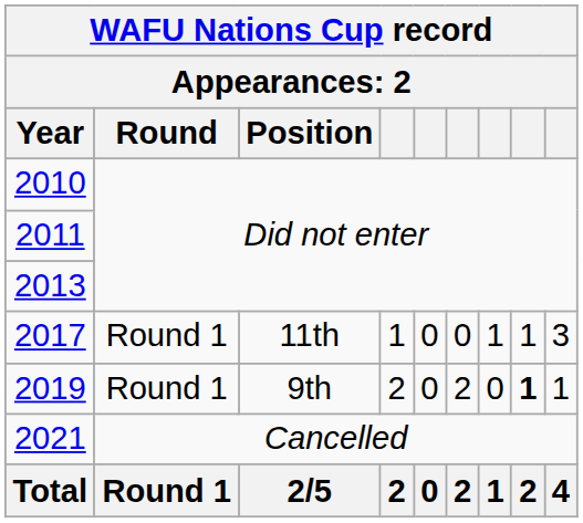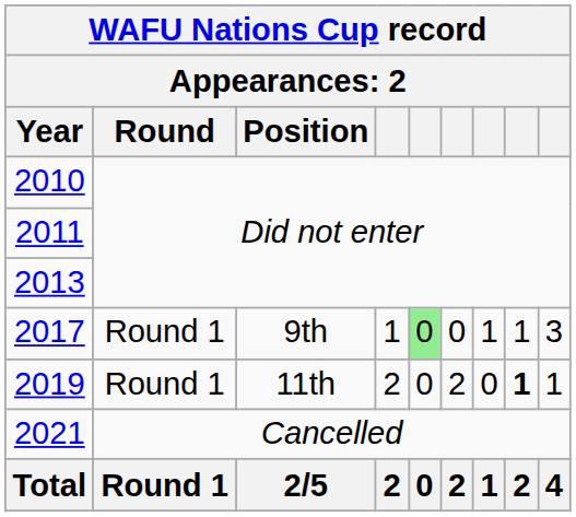 <table class="wikitable" style="text-align: center;">
 <tr>
 <th colspan=9><a href='#'>WAFU Nations Cup</a> record</th>
 </tr>
 <tr>
 <th colspan=9>Appearances: 2</th>
 </tr>
 <tr>
 <th>Year</th>
 <th>Round</th>
 <th>Position</th>
 <th></th>
 <th></th>
 <th></th>
 <th></th>
 <th></th>
 <th></th>
 </tr>
 <tr>
 <td> <a href='#'>2010</a></td>
 <td colspan=8 rowspan=3><em>Did not enter</em></td>
 </tr>
 <tr>
 <td> <a href='#'>2011</a></td>
 </tr>
 <tr>
 <td> <a href='#'>2013</a></td>
 </tr>
 <tr>
 <td> <a href='#'>2017</a></td>
 <td>Round 1</td>
-<td>11th</td>
+<td>9th</td>
 <td>1</td>
-<td>0</td>
+<td style="background: lightgreen;">0</td>
 <td>0</td>
 <td>1</td>
 <td>1</td>
 <td>3</td>
 </tr>
 <tr>
 <td> <a href='#'>2019</a></td>
 <td>Round 1</td>
-<td>9th</td>
+<td>11th</td>
 <td>2</td>
 <td>0</td>
 <td>2</td>
 <td>0</td>
 <td><strong>1</strong></td>
 <td>1</td>
 </tr>
 <tr>
 <td> <a href='#'>2021</a></td>
 <td colspan=8><em>Cancelled</em></td>
 </tr>
 <tr>
 <th>Total</th>
 <th>Round 1</th>
 <th>2/5</th>
 <th>2</th>
 <th>0</th>
 <th>2</th>
 <th>1</th>
 <th>2</th>
 <th>4</th>
 </tr>
 </table>
